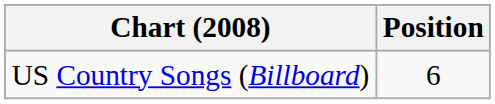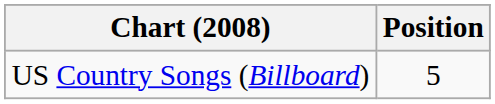 <table class="wikitable">
 <tr>
 <th scope="col">Chart (2008)</th>
 <th scope="col">Position</th>
 </tr>
 <tr>
 <td>US <a href='#'>Country Songs</a> (<em><a href='#'>Billboard</a></em>)</td>
-<td style="text-align:center;">6</td>
+<td style="text-align:center;">5</td>
 </tr>
 </table>
